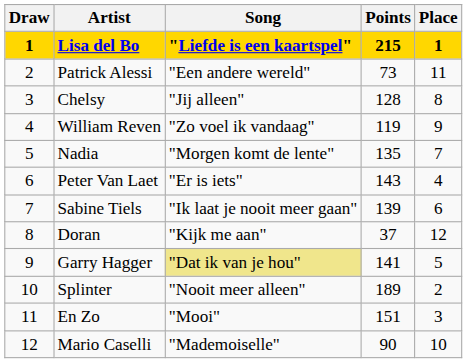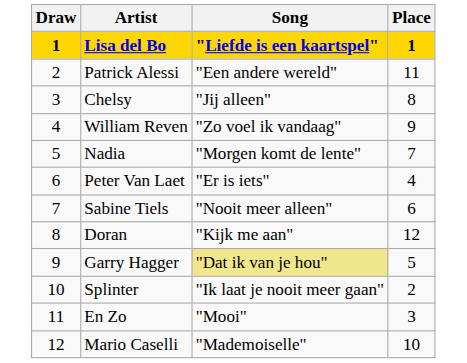 <table class="sortable wikitable" style="margin: 1em auto 1em auto; text-align:center">
 <tr>
 <th>Draw</th>
 <th>Artist</th>
 <th>Song</th>
-<th>Points</th>
 <th>Place</th>
 </tr>
 <tr style="font-weight:bold; background:gold;">
 <td>1</td>
 <td align="left"><a href='#'>Lisa del Bo</a></td>
 <td align="left">"<a href='#'>Liefde is een kaartspel</a>"</td>
-<td>215</td>
 <td>1</td>
 </tr>
 <tr>
 <td>2</td>
 <td align="left">Patrick Alessi</td>
 <td align="left">"Een andere wereld"</td>
-<td>73</td>
 <td>11</td>
 </tr>
 <tr>
 <td>3</td>
 <td align="left">Chelsy</td>
 <td align="left">"Jij alleen"</td>
-<td>128</td>
 <td>8</td>
 </tr>
 <tr>
 <td>4</td>
 <td align="left">William Reven</td>
 <td align="left">"Zo voel ik vandaag"</td>
-<td>119</td>
 <td>9</td>
 </tr>
 <tr>
 <td>5</td>
 <td align="left">Nadia</td>
 <td align="left">"Morgen komt de lente"</td>
-<td>135</td>
 <td>7</td>
 </tr>
 <tr>
 <td>6</td>
 <td align="left">Peter Van Laet</td>
 <td align="left">"Er is iets"</td>
-<td>143</td>
 <td>4</td>
 </tr>
 <tr>
 <td>7</td>
 <td align="left">Sabine Tiels</td>
-<td align="left">"Ik laat je nooit meer gaan"</td>
-<td>139</td>
+<td align="left">"Nooit meer alleen"</td>
 <td>6</td>
 </tr>
 <tr>
 <td>8</td>
 <td align="left">Doran</td>
 <td align="left">"Kijk me aan"</td>
-<td>37</td>
 <td>12</td>
 </tr>
 <tr>
 <td>9</td>
 <td align="left">Garry Hagger</td>
 <td align="left" style="background: khaki;">"Dat ik van je hou"</td>
-<td>141</td>
 <td>5</td>
 </tr>
 <tr>
 <td>10</td>
 <td align="left">Splinter</td>
-<td align="left">"Nooit meer alleen"</td>
-<td>189</td>
+<td align="left">"Ik laat je nooit meer gaan"</td>
 <td>2</td>
 </tr>
 <tr>
 <td>11</td>
 <td align="left">En Zo</td>
 <td align="left">"Mooi"</td>
-<td>151</td>
 <td>3</td>
 </tr>
 <tr>
 <td>12</td>
 <td align="left">Mario Caselli</td>
 <td align="left">"Mademoiselle"</td>
-<td>90</td>
 <td>10</td>
 </tr>
 </table>
